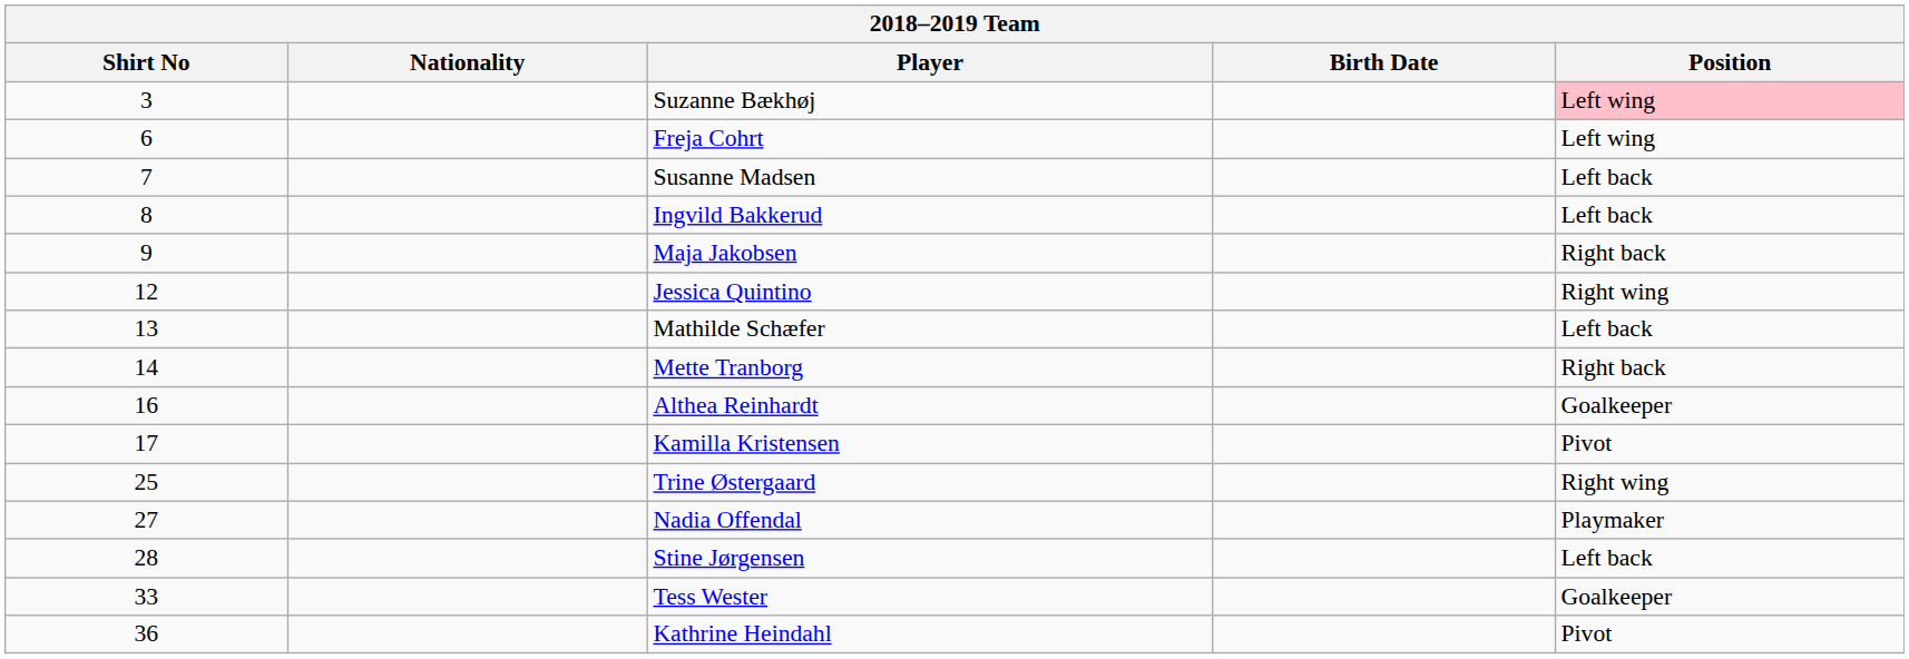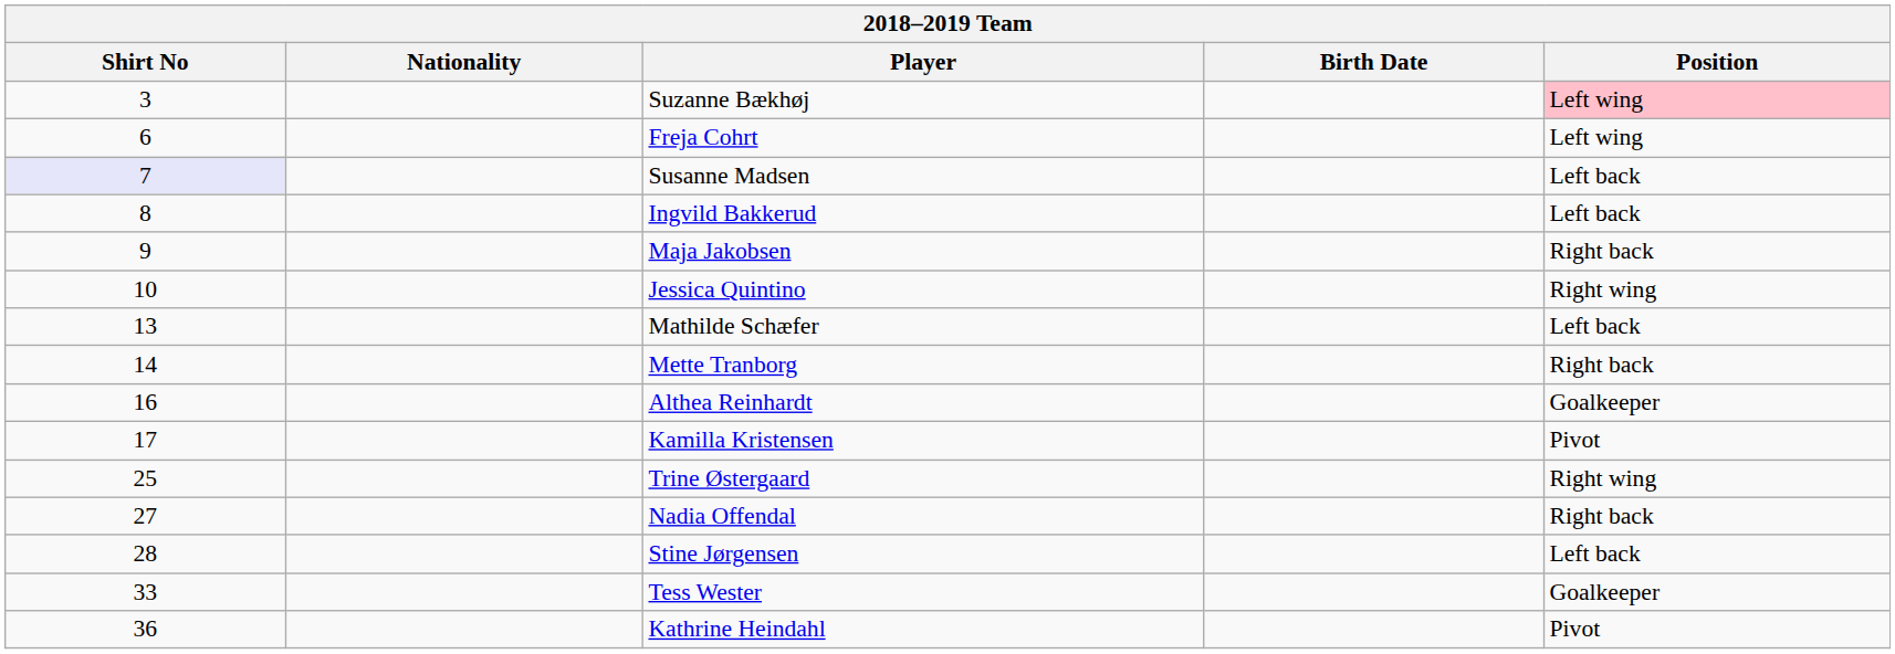 <table class="wikitable collapsible collapsed" style="width:100%">
 <tr>
 <th colspan=5><strong>2018–2019 Team</strong></th>
 </tr>
 <tr>
 <th>Shirt No</th>
 <th>Nationality</th>
 <th>Player</th>
 <th>Birth Date</th>
 <th>Position</th>
 </tr>
 <tr>
 <td align=center>3</td>
 <td></td>
 <td>Suzanne Bækhøj</td>
 <td></td>
 <td style="background: pink;">Left wing</td>
 </tr>
 <tr>
 <td align=center>6</td>
 <td></td>
 <td><a href='#'>Freja Cohrt</a></td>
 <td></td>
 <td>Left wing</td>
 </tr>
 <tr>
-<td align=center>7</td>
+<td align=center style="background: lavender;">7</td>
 <td></td>
 <td>Susanne Madsen</td>
 <td></td>
 <td>Left back</td>
 </tr>
 <tr>
 <td align=center>8</td>
 <td></td>
 <td><a href='#'>Ingvild Bakkerud</a></td>
 <td></td>
 <td>Left back</td>
 </tr>
 <tr>
 <td align=center>9</td>
 <td></td>
 <td><a href='#'>Maja Jakobsen</a></td>
 <td></td>
 <td>Right back</td>
 </tr>
 <tr>
-<td align=center>12</td>
+<td align=center>10</td>
 <td></td>
 <td><a href='#'>Jessica Quintino</a></td>
 <td></td>
 <td>Right wing</td>
 </tr>
 <tr>
 <td align=center>13</td>
 <td></td>
 <td>Mathilde Schæfer</td>
 <td></td>
 <td>Left back</td>
 </tr>
 <tr>
 <td align=center>14</td>
 <td></td>
 <td><a href='#'>Mette Tranborg</a></td>
 <td></td>
 <td>Right back</td>
 </tr>
 <tr>
 <td align=center>16</td>
 <td></td>
 <td><a href='#'>Althea Reinhardt</a></td>
 <td></td>
 <td>Goalkeeper</td>
 </tr>
 <tr>
 <td align=center>17</td>
 <td></td>
 <td><a href='#'>Kamilla Kristensen</a></td>
 <td></td>
 <td>Pivot</td>
 </tr>
 <tr>
 <td align=center>25</td>
 <td></td>
 <td><a href='#'>Trine Østergaard</a></td>
 <td></td>
 <td>Right wing</td>
 </tr>
 <tr>
 <td align=center>27</td>
 <td></td>
 <td><a href='#'>Nadia Offendal</a></td>
 <td></td>
-<td>Playmaker</td>
+<td>Right back</td>
 </tr>
 <tr>
 <td align=center>28</td>
 <td></td>
 <td><a href='#'>Stine Jørgensen</a></td>
 <td></td>
 <td>Left back</td>
 </tr>
 <tr>
 <td align=center>33</td>
 <td></td>
 <td><a href='#'>Tess Wester</a></td>
 <td></td>
 <td>Goalkeeper</td>
 </tr>
 <tr>
 <td align=center>36</td>
 <td></td>
 <td><a href='#'>Kathrine Heindahl</a></td>
 <td></td>
 <td>Pivot</td>
 </tr>
 </table>
